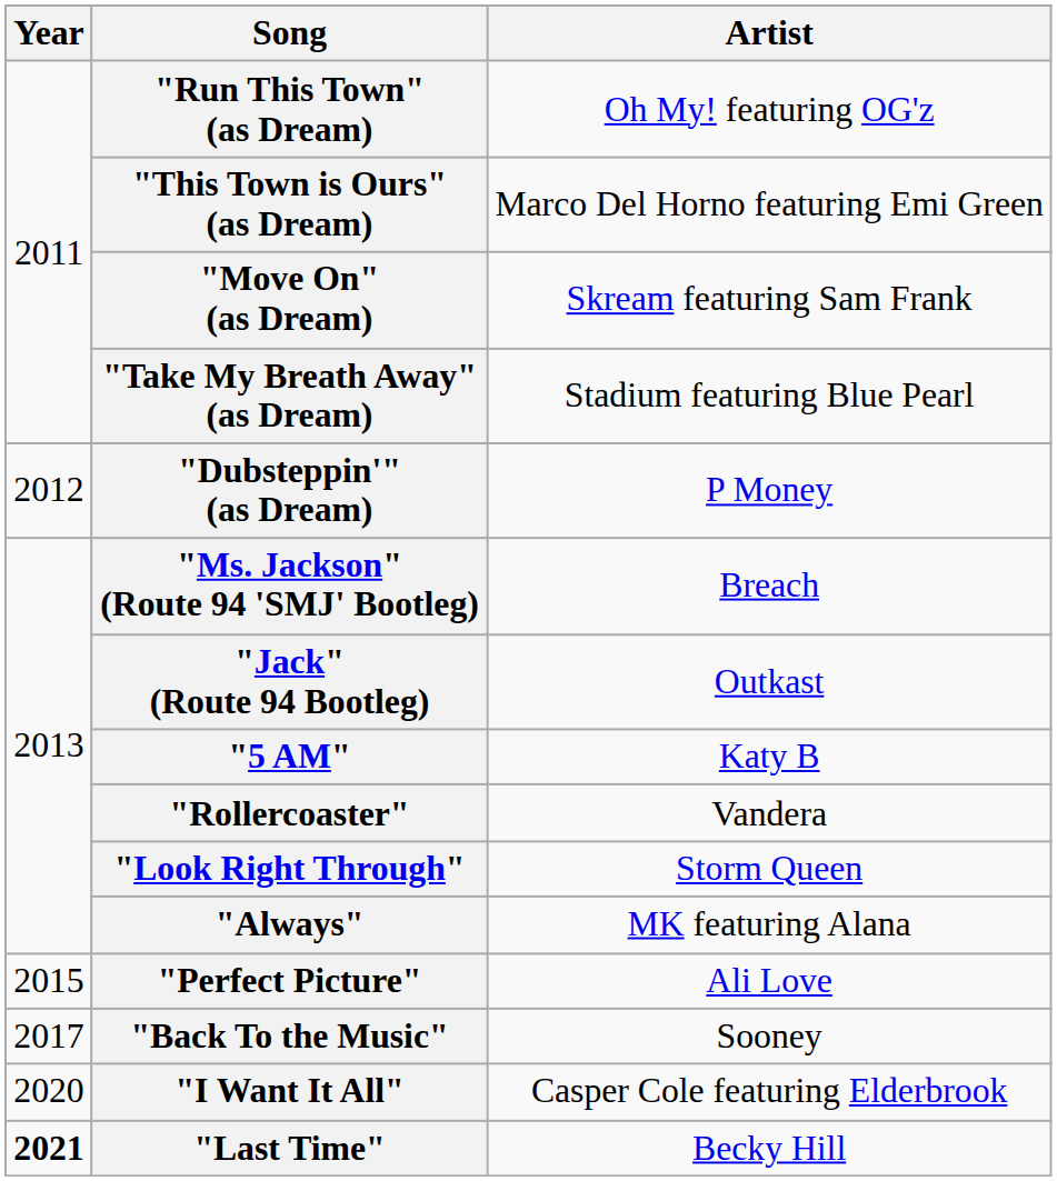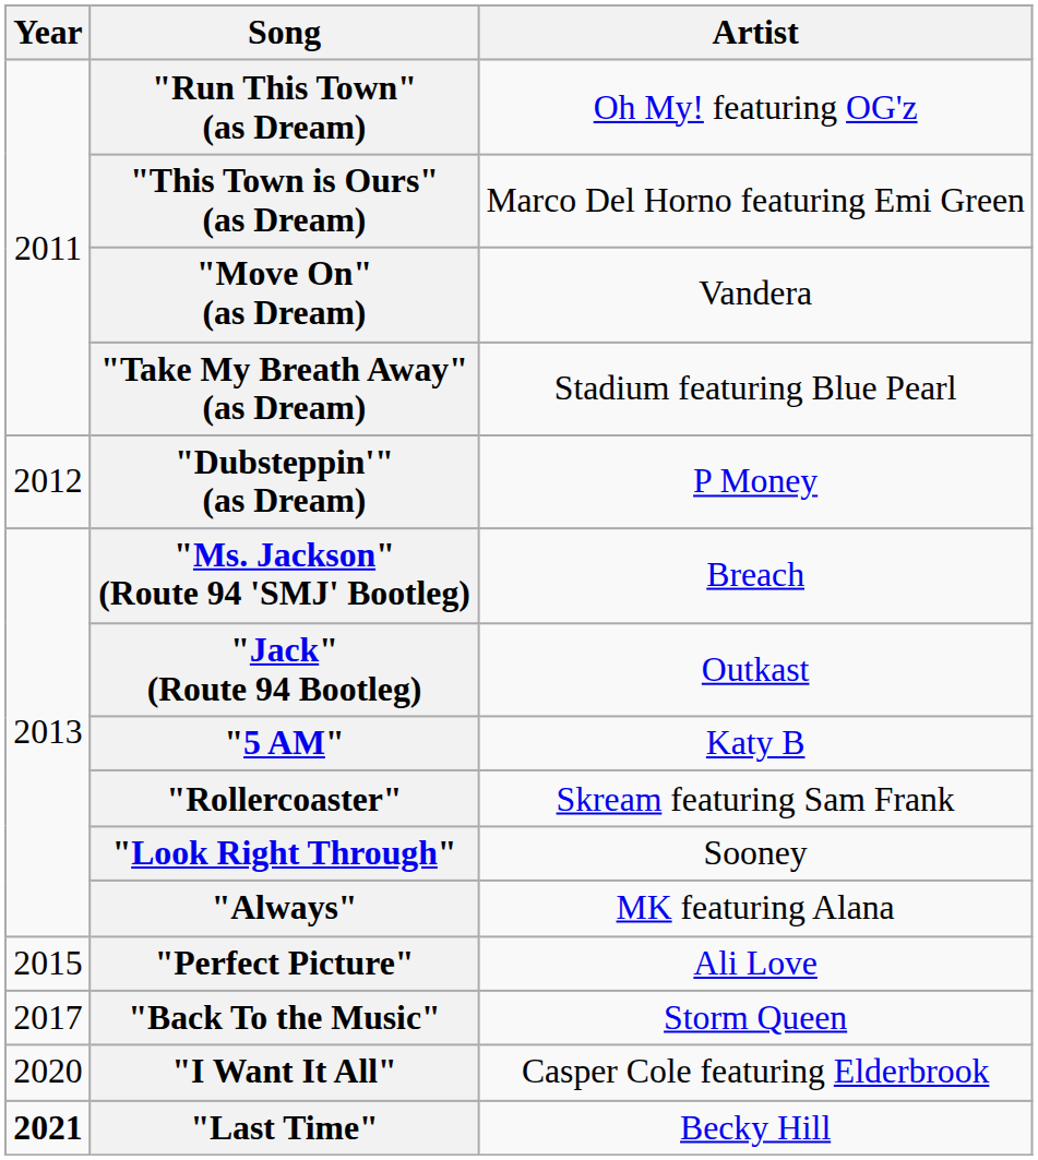 <table class="wikitable plainrowheaders" style="text-align:center;">
 <tr>
 <th scope="col">Year</th>
 <th scope="col">Song</th>
 <th scope="col">Artist</th>
 </tr>
 <tr>
 <td rowspan="4">2011</td>
 <th scope="row">"Run This Town"<br><span>(as Dream)</span></th>
 <td><a href='#'>Oh My!</a> featuring <a href='#'>OG'z</a></td>
 </tr>
 <tr>
 <th scope="row">"This Town is Ours"<br><span>(as Dream)</span></th>
 <td>Marco Del Horno featuring Emi Green</td>
 </tr>
 <tr>
 <th scope="row">"Move On"<br><span>(as Dream)</span></th>
-<td><a href='#'>Skream</a> featuring Sam Frank</td>
+<td>Vandera</td>
 </tr>
 <tr>
 <th scope="row">"Take My Breath Away"<br><span>(as Dream)</span></th>
 <td>Stadium featuring Blue Pearl</td>
 </tr>
 <tr>
 <td>2012</td>
 <th scope="row">"Dubsteppin'"<br><span>(as Dream)</span></th>
 <td><a href='#'>P Money</a></td>
 </tr>
 <tr>
 <td rowspan="6">2013</td>
 <th scope="row">"<a href='#'>Ms. Jackson</a>"<br><span>(Route 94 'SMJ' Bootleg)</span></th>
 <td><a href='#'>Breach</a></td>
 </tr>
 <tr>
 <th scope="row">"<a href='#'>Jack</a>"<br><span>(Route 94 Bootleg)</span></th>
 <td><a href='#'>Outkast</a></td>
 </tr>
 <tr>
 <th scope="row">"<a href='#'>5 AM</a>"</th>
 <td><a href='#'>Katy B</a></td>
 </tr>
 <tr>
 <th scope="row">"Rollercoaster"</th>
-<td>Vandera</td>
+<td><a href='#'>Skream</a> featuring Sam Frank</td>
 </tr>
 <tr>
 <th scope="row">"<a href='#'>Look Right Through</a>"</th>
-<td><a href='#'>Storm Queen</a></td>
+<td>Sooney</td>
 </tr>
 <tr>
 <th scope="row">"Always"</th>
 <td><a href='#'>MK</a> featuring Alana</td>
 </tr>
 <tr>
 <td>2015</td>
 <th scope="row">"Perfect Picture"</th>
 <td><a href='#'>Ali Love</a></td>
 </tr>
 <tr>
 <td>2017</td>
 <th scope="row">"Back To the Music"</th>
-<td>Sooney</td>
+<td><a href='#'>Storm Queen</a></td>
 </tr>
 <tr>
 <td>2020</td>
 <th scope="row">"I Want It All"</th>
 <td>Casper Cole featuring <a href='#'>Elderbrook</a></td>
 </tr>
 <tr>
 <td><strong>2021</strong></td>
 <th scope="row">"Last Time"</th>
 <td><a href='#'>Becky Hill</a></td>
 </tr>
 </table>
